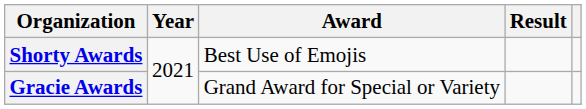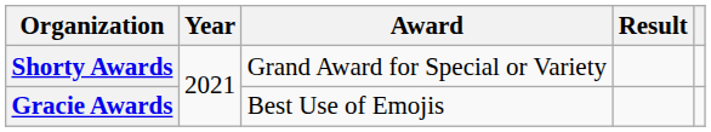 <table class="wikitable sortable plainrowheaders">
 <tr>
 <th scope="col">Organization</th>
 <th scope="col">Year</th>
 <th scope="col">Award</th>
 <th scope="col">Result</th>
 <th scope="col" class="unsortable"></th>
 </tr>
 <tr>
 <th scope="row"><a href='#'>Shorty Awards</a></th>
 <td rowspan="2">2021</td>
-<td>Best Use of Emojis</td>
+<td>Grand Award for Special or Variety</td>
 <td></td>
 <td style="text-align:center;"></td>
 </tr>
 <tr>
 <th scope="row"><a href='#'>Gracie Awards</a></th>
-<td>Grand Award for Special or Variety</td>
+<td>Best Use of Emojis</td>
 <td></td>
 <td style="text-align:center;"></td>
 </tr>
 </table>
